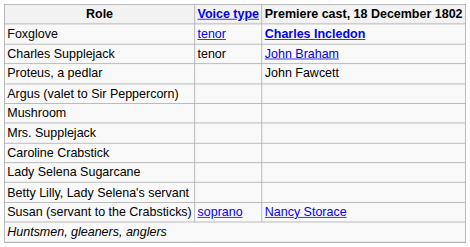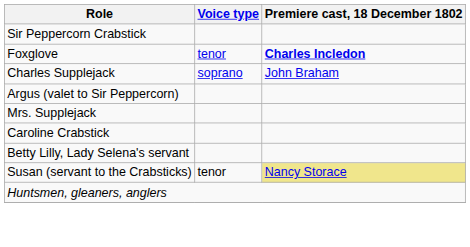 <table class="wikitable">
 <tr>
 <th>Role</th>
 <th><a href='#'>Voice type</a></th>
 <th>Premiere cast, 18 December 1802</th>
+</tr>
+<tr>
+<td>Sir Peppercorn Crabstick</td>
+<td></td>
+<td></td>
 </tr>
 <tr>
 <td>Foxglove</td>
 <td><a href='#'>tenor</a></td>
 <td><strong><a href='#'>Charles Incledon</a></strong></td>
 </tr>
 <tr>
 <td>Charles Supplejack</td>
-<td>tenor</td>
+<td><a href='#'>soprano</a></td>
 <td><a href='#'>John Braham</a></td>
 </tr>
 <tr>
-<td>Proteus, a pedlar</td>
-<td></td>
-<td>John Fawcett</td>
-</tr>
-<tr>
 <td>Argus (valet to Sir Peppercorn)</td>
-<td></td>
-<td></td>
-</tr>
-<tr>
-<td>Mushroom</td>
 <td></td>
 <td></td>
 </tr>
 <tr>
 <td>Mrs. Supplejack</td>
 <td></td>
 <td></td>
 </tr>
 <tr>
 <td>Caroline Crabstick</td>
 <td></td>
 <td></td>
 </tr>
 <tr>
-<td>Lady Selena Sugarcane</td>
-<td></td>
-<td></td>
-</tr>
-<tr>
 <td>Betty Lilly, Lady Selena's servant</td>
 <td></td>
 <td></td>
 </tr>
 <tr>
 <td>Susan (servant to the Crabsticks)</td>
-<td><a href='#'>soprano</a></td>
-<td><a href='#'>Nancy Storace</a></td>
+<td>tenor</td>
+<td style="background: khaki;"><a href='#'>Nancy Storace</a></td>
 </tr>
 <tr>
 <td colspan="3"><em>Huntsmen, gleaners, anglers</em></td>
 </tr>
 <tr>
 </tr>
 </table>
